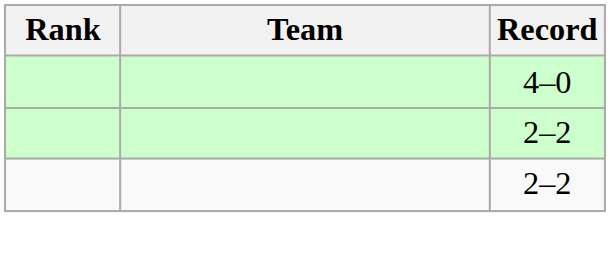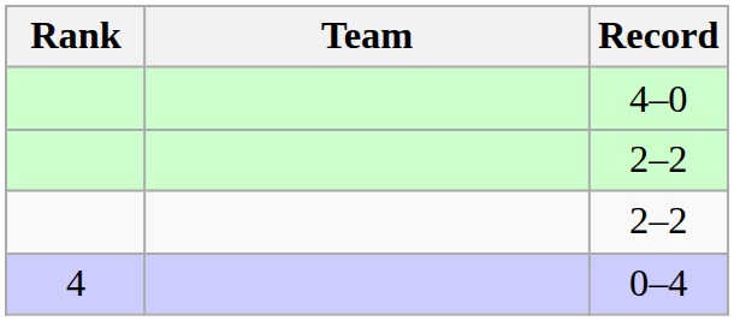 <table class="wikitable" style="text-align: center">
 <tr>
 <th width=50>Rank</th>
 <th width=175>Team</th>
 <th width=50>Record</th>
 </tr>
 <tr bgcolor=ccffcc>
 <td></td>
 <td align=left></td>
 <td>4–0</td>
 </tr>
 <tr bgcolor=ccffcc>
 <td></td>
 <td align=left></td>
 <td>2–2</td>
 </tr>
 <tr bgcolor=>
 <td></td>
 <td align=left></td>
 <td>2–2</td>
 </tr>
+<tr bgcolor=ccccff>
+<td>4</td>
+<td align=left></td>
+<td>0–4</td>
+</tr>
 </table>
